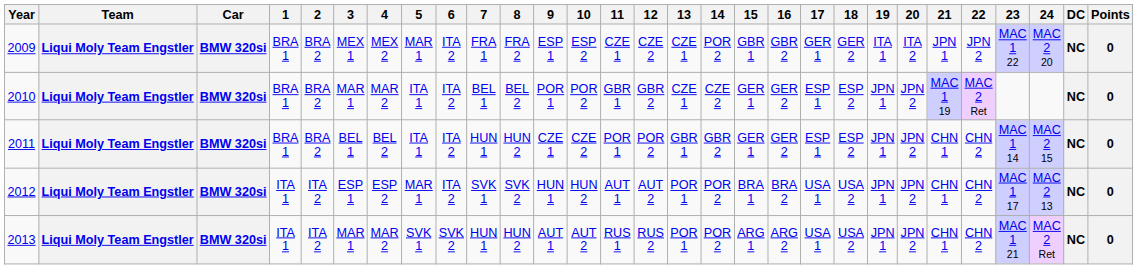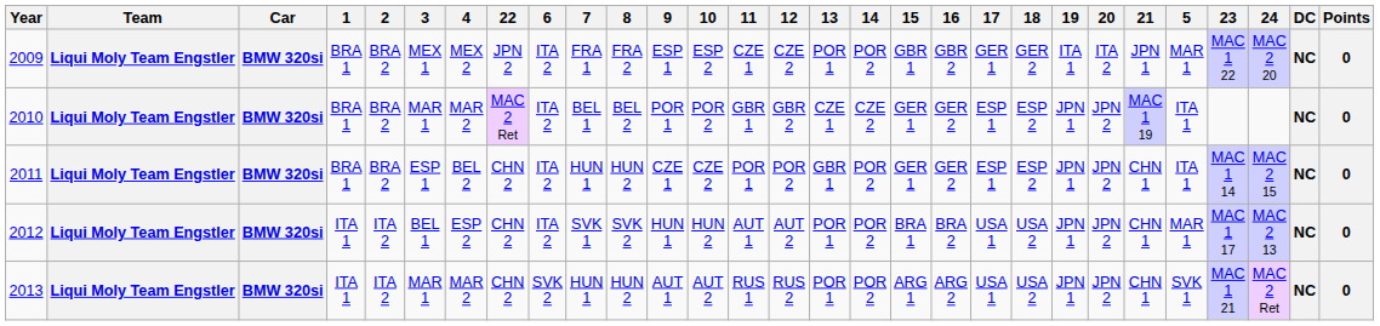 <table class="wikitable" style="text-align:center; font-size:85%">
 <tr>
 <th>Year</th>
 <th>Team</th>
 <th>Car</th>
 <th>1</th>
 <th>2</th>
 <th>3</th>
 <th>4</th>
-<th>5</th>
+<th>22</th>
 <th>6</th>
 <th>7</th>
 <th>8</th>
 <th>9</th>
 <th>10</th>
 <th>11</th>
 <th>12</th>
 <th>13</th>
 <th>14</th>
 <th>15</th>
 <th>16</th>
 <th>17</th>
 <th>18</th>
 <th>19</th>
 <th>20</th>
 <th>21</th>
-<th>22</th>
+<th>5</th>
 <th>23</th>
 <th>24</th>
 <th>DC</th>
 <th>Points</th>
 </tr>
 <tr>
 <td><a href='#'>2009</a></td>
 <th><a href='#'>Liqui Moly Team Engstler</a></th>
 <th><a href='#'>BMW 320si</a></th>
 <td><a href='#'>BRA<br>1</a></td>
 <td><a href='#'>BRA<br>2</a></td>
 <td><a href='#'>MEX<br>1</a></td>
 <td><a href='#'>MEX<br>2</a></td>
-<td><a href='#'>MAR<br>1</a></td>
+<td><a href='#'>JPN<br>2</a></td>
 <td><a href='#'>ITA<br>2</a></td>
 <td><a href='#'>FRA<br>1</a></td>
 <td><a href='#'>FRA<br>2</a></td>
 <td><a href='#'>ESP<br>1</a></td>
 <td><a href='#'>ESP<br>2</a></td>
 <td><a href='#'>CZE<br>1</a></td>
 <td><a href='#'>CZE<br>2</a></td>
-<td><a href='#'>CZE<br>1</a></td>
+<td><a href='#'>POR<br>1</a></td>
 <td><a href='#'>POR<br>2</a></td>
 <td><a href='#'>GBR<br>1</a></td>
 <td><a href='#'>GBR<br>2</a></td>
 <td><a href='#'>GER<br>1</a></td>
 <td><a href='#'>GER<br>2</a></td>
 <td><a href='#'>ITA<br>1</a></td>
 <td><a href='#'>ITA<br>2</a></td>
 <td><a href='#'>JPN<br>1</a></td>
-<td><a href='#'>JPN<br>2</a></td>
+<td><a href='#'>MAR<br>1</a></td>
 <td style="background:#cfcfff;"><a href='#'>MAC<br>1</a><br><small>22</small></td>
 <td style="background:#cfcfff;"><a href='#'>MAC<br>2</a><br><small>20</small></td>
 <th>NC</th>
 <th>0</th>
 </tr>
 <tr>
 <td><a href='#'>2010</a></td>
 <th><a href='#'>Liqui Moly Team Engstler</a></th>
 <th><a href='#'>BMW 320si</a></th>
 <td><a href='#'>BRA<br>1</a></td>
 <td><a href='#'>BRA<br>2</a></td>
 <td><a href='#'>MAR<br>1</a></td>
 <td><a href='#'>MAR<br>2</a></td>
-<td><a href='#'>ITA<br>1</a></td>
+<td style="background:#efcfff;"><a href='#'>MAC<br>2</a><br><small>Ret</small></td>
 <td><a href='#'>ITA<br>2</a></td>
 <td><a href='#'>BEL<br>1</a></td>
 <td><a href='#'>BEL<br>2</a></td>
 <td><a href='#'>POR<br>1</a></td>
 <td><a href='#'>POR<br>2</a></td>
 <td><a href='#'>GBR<br>1</a></td>
 <td><a href='#'>GBR<br>2</a></td>
 <td><a href='#'>CZE<br>1</a></td>
 <td><a href='#'>CZE<br>2</a></td>
 <td><a href='#'>GER<br>1</a></td>
 <td><a href='#'>GER<br>2</a></td>
 <td><a href='#'>ESP<br>1</a></td>
 <td><a href='#'>ESP<br>2</a></td>
 <td><a href='#'>JPN<br>1</a></td>
 <td><a href='#'>JPN<br>2</a></td>
 <td style="background:#cfcfff;"><a href='#'>MAC<br>1</a><br><small>19</small></td>
-<td style="background:#efcfff;"><a href='#'>MAC<br>2</a><br><small>Ret</small></td>
+<td><a href='#'>ITA<br>1</a></td>
 <td></td>
 <td></td>
 <th>NC</th>
 <th>0</th>
 </tr>
 <tr>
 <td><a href='#'>2011</a></td>
 <th><a href='#'>Liqui Moly Team Engstler</a></th>
 <th><a href='#'>BMW 320si</a></th>
 <td><a href='#'>BRA<br>1</a></td>
 <td><a href='#'>BRA<br>2</a></td>
-<td><a href='#'>BEL<br>1</a></td>
+<td><a href='#'>ESP<br>1</a></td>
 <td><a href='#'>BEL<br>2</a></td>
-<td><a href='#'>ITA<br>1</a></td>
+<td><a href='#'>CHN<br>2</a></td>
 <td><a href='#'>ITA<br>2</a></td>
 <td><a href='#'>HUN<br>1</a></td>
 <td><a href='#'>HUN<br>2</a></td>
 <td><a href='#'>CZE<br>1</a></td>
 <td><a href='#'>CZE<br>2</a></td>
 <td><a href='#'>POR<br>1</a></td>
 <td><a href='#'>POR<br>2</a></td>
 <td><a href='#'>GBR<br>1</a></td>
-<td><a href='#'>GBR<br>2</a></td>
+<td><a href='#'>POR<br>2</a></td>
 <td><a href='#'>GER<br>1</a></td>
 <td><a href='#'>GER<br>2</a></td>
 <td><a href='#'>ESP<br>1</a></td>
 <td><a href='#'>ESP<br>2</a></td>
 <td><a href='#'>JPN<br>1</a></td>
 <td><a href='#'>JPN<br>2</a></td>
 <td><a href='#'>CHN<br>1</a></td>
-<td><a href='#'>CHN<br>2</a></td>
+<td><a href='#'>ITA<br>1</a></td>
 <td style="background:#cfcfff;"><a href='#'>MAC<br>1</a><br><small>14</small></td>
 <td style="background:#cfcfff;"><a href='#'>MAC<br>2</a><br><small>15</small></td>
 <th>NC</th>
 <th>0</th>
 </tr>
 <tr>
 <td><a href='#'>2012</a></td>
 <th><a href='#'>Liqui Moly Team Engstler</a></th>
 <th><a href='#'>BMW 320si</a></th>
 <td><a href='#'>ITA<br>1</a></td>
 <td><a href='#'>ITA<br>2</a></td>
-<td><a href='#'>ESP<br>1</a></td>
+<td><a href='#'>BEL<br>1</a></td>
 <td><a href='#'>ESP<br>2</a></td>
-<td><a href='#'>MAR<br>1</a></td>
+<td><a href='#'>CHN<br>2</a></td>
 <td><a href='#'>ITA<br>2</a></td>
 <td><a href='#'>SVK<br>1</a></td>
 <td><a href='#'>SVK<br>2</a></td>
 <td><a href='#'>HUN<br>1</a></td>
 <td><a href='#'>HUN<br>2</a></td>
 <td><a href='#'>AUT<br>1</a></td>
 <td><a href='#'>AUT<br>2</a></td>
 <td><a href='#'>POR<br>1</a></td>
 <td><a href='#'>POR<br>2</a></td>
 <td><a href='#'>BRA<br>1</a></td>
 <td><a href='#'>BRA<br>2</a></td>
 <td><a href='#'>USA<br>1</a></td>
 <td><a href='#'>USA<br>2</a></td>
 <td><a href='#'>JPN<br>1</a></td>
 <td><a href='#'>JPN<br>2</a></td>
 <td><a href='#'>CHN<br>1</a></td>
-<td><a href='#'>CHN<br>2</a></td>
+<td><a href='#'>MAR<br>1</a></td>
 <td style="background:#CFCFFF;"><a href='#'>MAC<br>1</a><br><small>17</small></td>
 <td style="background:#CFCFFF;"><a href='#'>MAC<br>2</a><br><small>13</small></td>
 <th>NC</th>
 <th>0</th>
 </tr>
 <tr>
 <td><a href='#'>2013</a></td>
 <th><a href='#'>Liqui Moly Team Engstler</a></th>
 <th><a href='#'>BMW 320si</a></th>
 <td><a href='#'>ITA<br>1</a></td>
 <td><a href='#'>ITA<br>2</a></td>
 <td><a href='#'>MAR<br>1</a></td>
 <td><a href='#'>MAR<br>2</a></td>
-<td><a href='#'>SVK<br>1</a></td>
+<td><a href='#'>CHN<br>2</a></td>
 <td><a href='#'>SVK<br>2</a></td>
 <td><a href='#'>HUN<br>1</a></td>
 <td><a href='#'>HUN<br>2</a></td>
 <td><a href='#'>AUT<br>1</a></td>
 <td><a href='#'>AUT<br>2</a></td>
 <td><a href='#'>RUS<br>1</a></td>
 <td><a href='#'>RUS<br>2</a></td>
 <td><a href='#'>POR<br>1</a></td>
 <td><a href='#'>POR<br>2</a></td>
 <td><a href='#'>ARG<br>1</a></td>
 <td><a href='#'>ARG<br>2</a></td>
 <td><a href='#'>USA<br>1</a></td>
 <td><a href='#'>USA<br>2</a></td>
 <td><a href='#'>JPN<br>1</a></td>
 <td><a href='#'>JPN<br>2</a></td>
 <td><a href='#'>CHN<br>1</a></td>
-<td><a href='#'>CHN<br>2</a></td>
+<td><a href='#'>SVK<br>1</a></td>
 <td style="background:#cfcfff;"><a href='#'>MAC<br>1</a><br><small>21</small></td>
 <td style="background:#efcfff;"><a href='#'>MAC<br>2</a><br><small>Ret</small></td>
 <th>NC</th>
 <th>0</th>
 </tr>
 </table>
